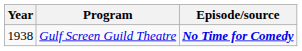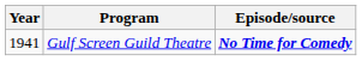 <table class="wikitable">
 <tr>
 <th>Year</th>
 <th>Program</th>
 <th>Episode/source</th>
 </tr>
 <tr>
-<td>1938</td>
+<td>1941</td>
 <td><em><a href='#'>Gulf Screen Guild Theatre</a></em></td>
 <td><strong><em><a href='#'>No Time for Comedy</a></em></strong></td>
 </tr>
 </table>
